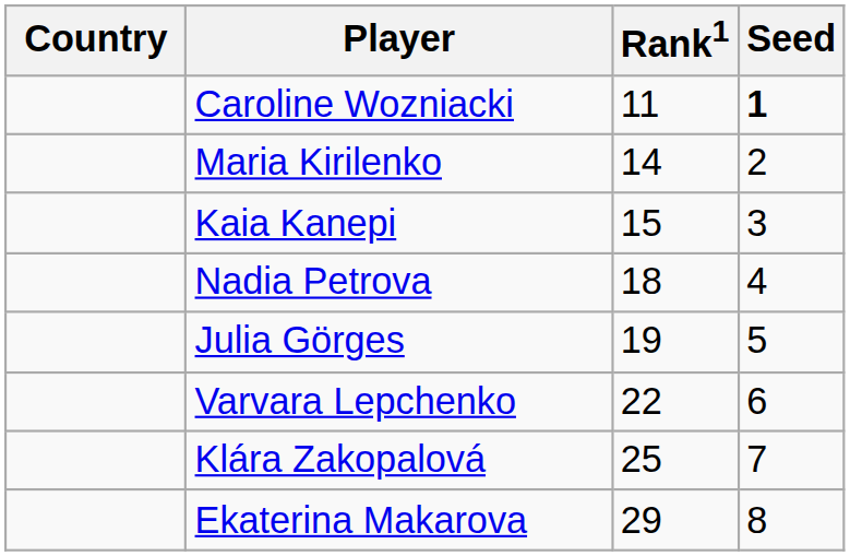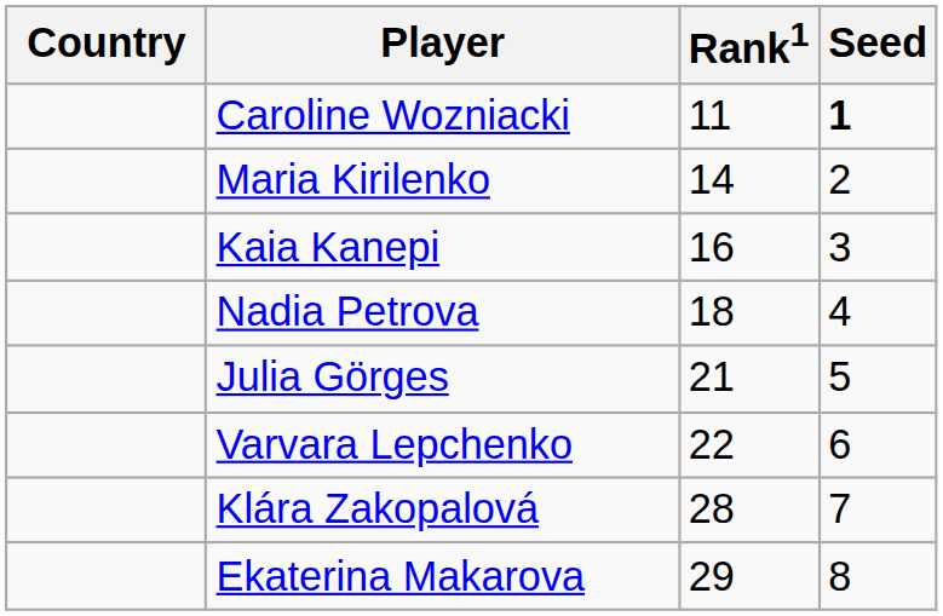 <table class="sortable wikitable">
 <tr>
 <th width="70">Country</th>
 <th width="175">Player</th>
 <th>Rank<sup>1</sup></th>
 <th>Seed</th>
 </tr>
 <tr>
 <td></td>
 <td><a href='#'>Caroline Wozniacki</a></td>
 <td>11</td>
 <td><strong>1</strong></td>
 </tr>
 <tr>
 <td></td>
 <td><a href='#'>Maria Kirilenko</a></td>
 <td>14</td>
 <td>2</td>
 </tr>
 <tr>
 <td></td>
 <td><a href='#'>Kaia Kanepi</a></td>
-<td>15</td>
+<td>16</td>
 <td>3</td>
 </tr>
 <tr>
 <td></td>
 <td><a href='#'>Nadia Petrova</a></td>
 <td>18</td>
 <td>4</td>
 </tr>
 <tr>
 <td></td>
 <td><a href='#'>Julia Görges</a></td>
-<td>19</td>
+<td>21</td>
 <td>5</td>
 </tr>
 <tr>
 <td></td>
 <td><a href='#'>Varvara Lepchenko</a></td>
 <td>22</td>
 <td>6</td>
 </tr>
 <tr>
 <td></td>
 <td><a href='#'>Klára Zakopalová</a></td>
-<td>25</td>
+<td>28</td>
 <td>7</td>
 </tr>
 <tr>
 <td></td>
 <td><a href='#'>Ekaterina Makarova</a></td>
 <td>29</td>
 <td>8</td>
 </tr>
 </table>
